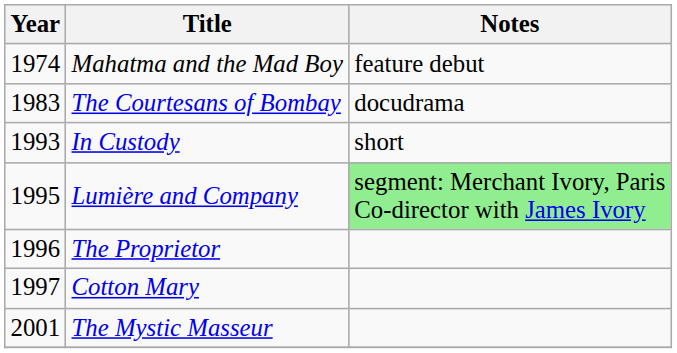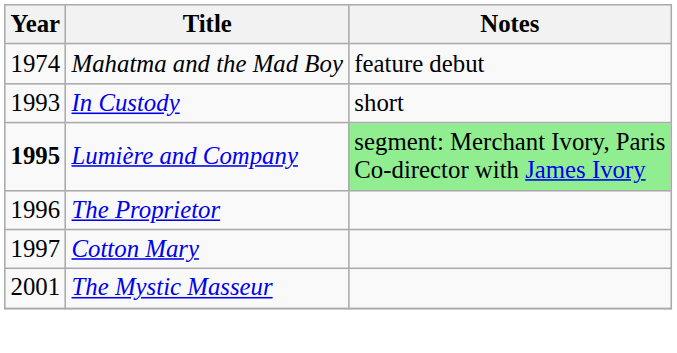 <table class="wikitable sortable plainrowheaders">
 <tr>
 <th scope="col">Year</th>
 <th scope="col">Title</th>
 <th scope="col" class="unsortable">Notes</th>
 </tr>
 <tr>
 <td>1974</td>
 <td><em>Mahatma and the Mad Boy</em></td>
 <td>feature debut</td>
 </tr>
 <tr>
-<td>1983</td>
-<td><em><a href='#'>The Courtesans of Bombay</a></em></td>
-<td>docudrama</td>
-</tr>
-<tr>
 <td>1993</td>
 <td><em><a href='#'>In Custody</a></em></td>
 <td>short</td>
 </tr>
 <tr>
-<td>1995</td>
+<td><strong>1995</strong></td>
 <td><em><a href='#'>Lumière and Company</a></em></td>
 <td style="background: lightgreen;">segment: Merchant Ivory, Paris<br> Co-director with <a href='#'>James Ivory</a></td>
 </tr>
 <tr>
 <td>1996</td>
 <td><em><a href='#'>The Proprietor</a></em></td>
 <td></td>
 </tr>
 <tr>
 <td>1997</td>
 <td><em><a href='#'>Cotton Mary</a></em></td>
 <td></td>
 </tr>
 <tr>
 <td>2001</td>
 <td><em><a href='#'>The Mystic Masseur</a></em></td>
 <td></td>
 </tr>
 <tr>
 </tr>
 </table>
